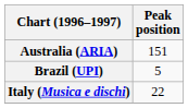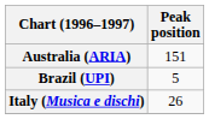 <table class="wikitable sortable plainrowheaders">
 <tr>
 <th scope="col">Chart (1996–1997)</th>
 <th scope="col">Peak<br>position</th>
 </tr>
 <tr>
 <th scope="row">Australia (<a href='#'>ARIA</a>)</th>
 <td align="center">151</td>
 </tr>
 <tr>
 <th scope="row">Brazil (<a href='#'>UPI</a>)</th>
 <td align=center>5</td>
 </tr>
 <tr>
 <th scope="row">Italy (<em><a href='#'>Musica e dischi</a></em>)</th>
-<td align=center>22</td>
+<td align=center>26</td>
 </tr>
 <tr>
 </tr>
 </table>
